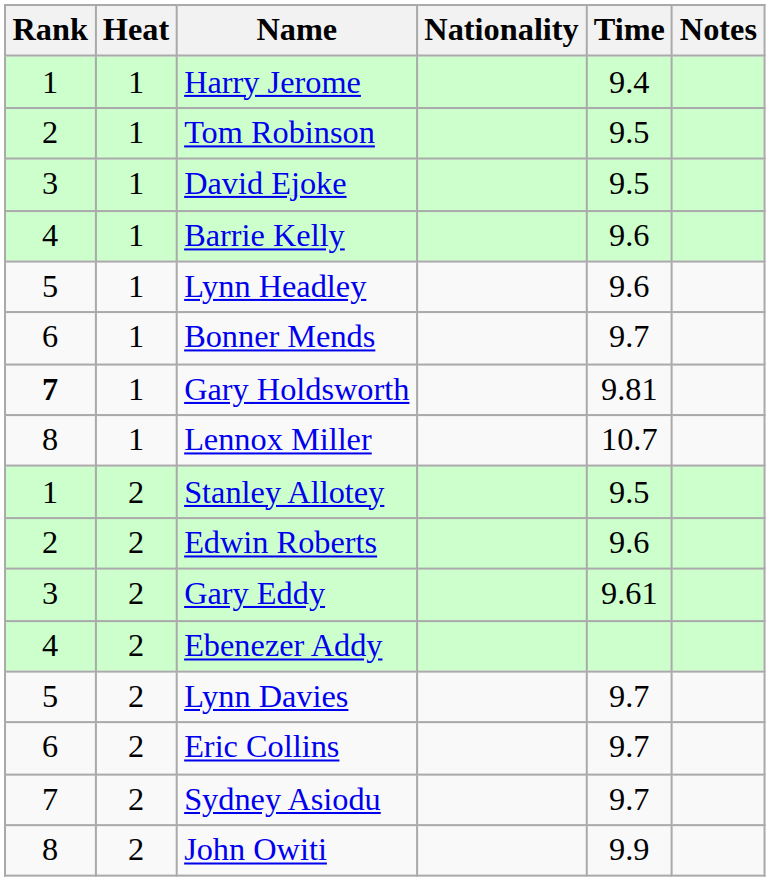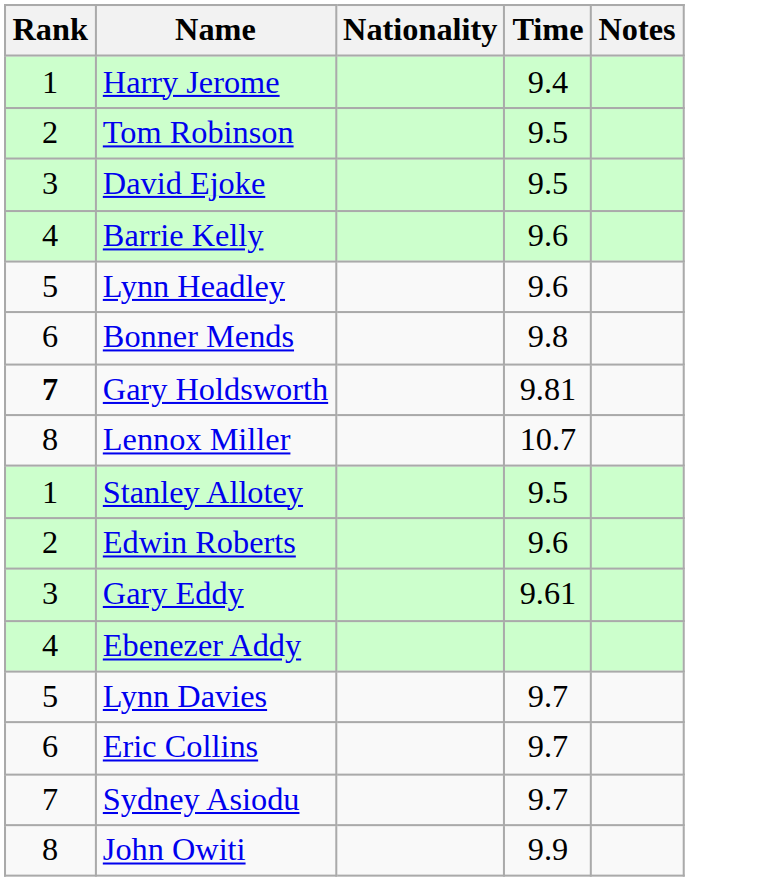 <table class="wikitable sortable" style="text-align:center">
 <tr>
 <th scope="col">Rank</th>
-<th scope="col">Heat</th>
 <th scope="col">Name</th>
 <th scope="col">Nationality</th>
 <th scope="col">Time</th>
 <th scope="col">Notes</th>
 </tr>
 <tr bgcolor="ccffcc">
-<td>1</td>
 <td>1</td>
 <td align="left"><a href='#'>Harry Jerome</a></td>
 <td align="left"></td>
 <td>9.4</td>
 <td></td>
 </tr>
 <tr bgcolor="ccffcc">
 <td>2</td>
-<td>1</td>
 <td align="left"><a href='#'>Tom Robinson</a></td>
 <td align="left"></td>
 <td>9.5</td>
 <td></td>
 </tr>
 <tr bgcolor="ccffcc">
 <td>3</td>
-<td>1</td>
 <td align="left"><a href='#'>David Ejoke</a></td>
 <td align="left"></td>
 <td>9.5</td>
 <td></td>
 </tr>
 <tr bgcolor="ccffcc">
 <td>4</td>
-<td>1</td>
 <td align="left"><a href='#'>Barrie Kelly</a></td>
 <td align="left"></td>
 <td>9.6</td>
 <td></td>
 </tr>
 <tr>
 <td>5</td>
-<td>1</td>
 <td align="left"><a href='#'>Lynn Headley</a></td>
 <td align="left"></td>
 <td>9.6</td>
 <td></td>
 </tr>
 <tr>
 <td>6</td>
-<td>1</td>
 <td align="left"><a href='#'>Bonner Mends</a></td>
 <td align="left"></td>
-<td>9.7</td>
+<td>9.8</td>
 <td></td>
 </tr>
 <tr>
 <td><strong>7</strong></td>
-<td>1</td>
 <td align="left"><a href='#'>Gary Holdsworth</a></td>
 <td align="left"></td>
 <td>9.81</td>
 <td></td>
 </tr>
 <tr>
 <td>8</td>
-<td>1</td>
 <td align="left"><a href='#'>Lennox Miller</a></td>
 <td align="left"></td>
 <td>10.7</td>
 <td></td>
 </tr>
 <tr bgcolor="ccffcc">
 <td>1</td>
-<td>2</td>
 <td align="left"><a href='#'>Stanley Allotey</a></td>
 <td align="left"></td>
 <td>9.5</td>
 <td></td>
 </tr>
 <tr bgcolor="ccffcc">
-<td>2</td>
 <td>2</td>
 <td align="left"><a href='#'>Edwin Roberts</a></td>
 <td align="left"></td>
 <td>9.6</td>
 <td></td>
 </tr>
 <tr bgcolor="ccffcc">
 <td>3</td>
-<td>2</td>
 <td align="left"><a href='#'>Gary Eddy</a></td>
 <td align="left"></td>
 <td>9.61</td>
 <td></td>
 </tr>
 <tr bgcolor="ccffcc">
 <td>4</td>
-<td>2</td>
 <td align="left"><a href='#'>Ebenezer Addy</a></td>
 <td align="left"></td>
 <td></td>
 <td></td>
 </tr>
 <tr>
 <td>5</td>
-<td>2</td>
 <td align="left"><a href='#'>Lynn Davies</a></td>
 <td align="left"></td>
 <td>9.7</td>
 <td></td>
 </tr>
 <tr>
 <td>6</td>
-<td>2</td>
 <td align="left"><a href='#'>Eric Collins</a></td>
 <td align="left"></td>
 <td>9.7</td>
 <td></td>
 </tr>
 <tr>
 <td>7</td>
-<td>2</td>
 <td align="left"><a href='#'>Sydney Asiodu</a></td>
 <td align="left"></td>
 <td>9.7</td>
 <td></td>
 </tr>
 <tr>
 <td>8</td>
-<td>2</td>
 <td align="left"><a href='#'>John Owiti</a></td>
 <td align="left"></td>
 <td>9.9</td>
 <td></td>
 </tr>
 </table>
